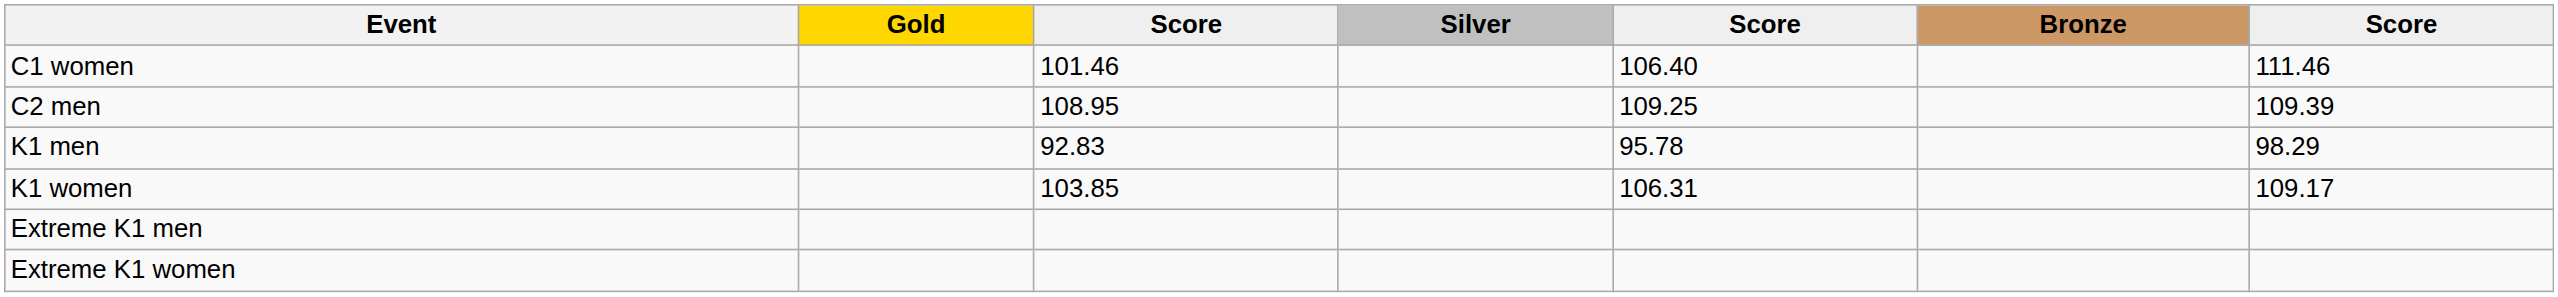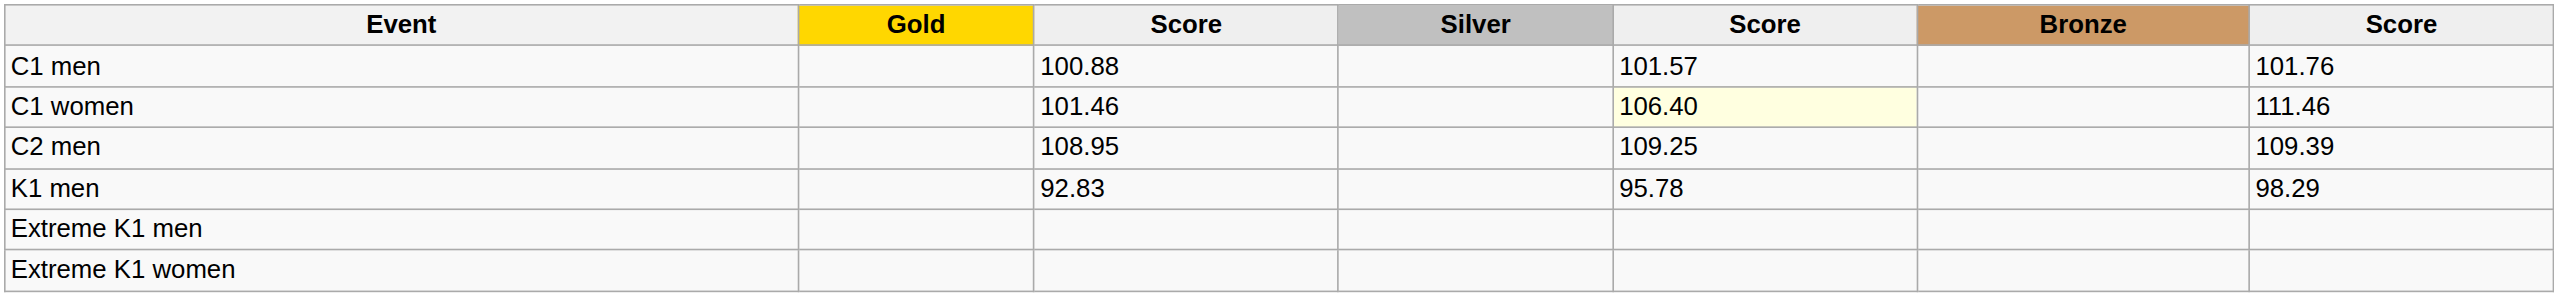 <table class="wikitable" width=100%>
 <tr>
 <th>Event</th>
 <td align=center bgcolor="gold"><strong>Gold</strong></td>
 <td align=center bgcolor="EFEFEF"><strong>Score</strong></td>
 <td align=center bgcolor="silver"><strong>Silver</strong></td>
 <td align=center bgcolor="EFEFEF"><strong>Score</strong></td>
 <td align=center bgcolor="CC9966"><strong>Bronze</strong></td>
 <td align=center bgcolor="EFEFEF"><strong>Score</strong></td>
 </tr>
 <tr>
+<td>C1 men</td>
+<td></td>
+<td>100.88</td>
+<td></td>
+<td>101.57</td>
+<td></td>
+<td>101.76</td>
+</tr>
+<tr>
 <td>C1 women</td>
 <td></td>
 <td>101.46</td>
 <td></td>
-<td>106.40</td>
+<td style="background: lightyellow;">106.40</td>
 <td></td>
 <td>111.46</td>
 </tr>
 <tr>
 <td>C2 men</td>
 <td></td>
 <td>108.95</td>
 <td></td>
 <td>109.25</td>
 <td></td>
 <td>109.39</td>
 </tr>
 <tr>
 <td>K1 men</td>
 <td></td>
 <td>92.83</td>
 <td></td>
 <td>95.78</td>
 <td></td>
 <td>98.29</td>
 </tr>
 <tr>
-<td>K1 women</td>
-<td></td>
-<td>103.85</td>
-<td></td>
-<td>106.31</td>
-<td></td>
-<td>109.17</td>
-</tr>
-<tr>
 <td>Extreme K1 men</td>
 <td></td>
 <td></td>
 <td></td>
 <td></td>
 <td></td>
 <td></td>
 </tr>
 <tr>
 <td>Extreme K1 women</td>
 <td></td>
 <td></td>
 <td></td>
 <td></td>
 <td></td>
 <td></td>
 </tr>
 </table>
